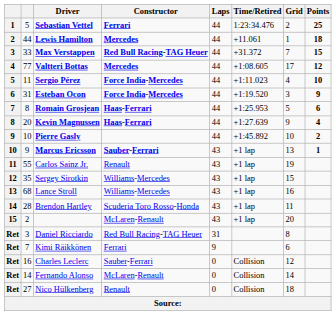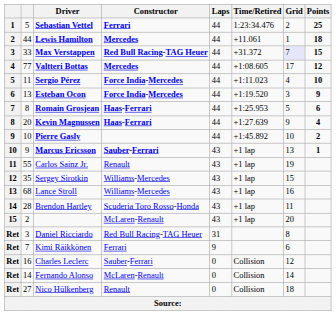 <table class="wikitable sortable" style="font-size: 85%;">
 <tr>
 <th></th>
 <th></th>
 <th>Driver</th>
 <th>Constructor</th>
 <th class="unsortable">Laps</th>
 <th class="unsortable">Time/Retired</th>
 <th>Grid</th>
 <th>Points</th>
 </tr>
 <tr>
 <th>1</th>
 <td align="center">5</td>
 <td data-sort-value="VET"> <strong><a href='#'>Sebastian Vettel</a></strong></td>
 <td><strong><a href='#'>Ferrari</a></strong></td>
 <td>44</td>
 <td>1:23:34.476</td>
 <td>2</td>
 <td align="center"><strong>25</strong></td>
 </tr>
 <tr>
 <th>2</th>
 <td align="center">44</td>
 <td data-sort-value="HAM"> <strong><a href='#'>Lewis Hamilton</a></strong></td>
 <td><strong><a href='#'>Mercedes</a></strong></td>
 <td>44</td>
 <td>+11.061</td>
 <td>1</td>
 <td align="center"><strong>18</strong></td>
 </tr>
 <tr>
 <th>3</th>
 <td align="center">33</td>
 <td data-sort-value="VER"> <strong><a href='#'>Max Verstappen</a></strong></td>
 <td><strong><a href='#'>Red Bull Racing</a>-<a href='#'>TAG Heuer</a></strong></td>
 <td>44</td>
 <td>+31.372</td>
-<td>7</td>
+<td style="background: lavender;">7</td>
 <td align="center"><strong>15</strong></td>
 </tr>
 <tr>
 <th>4</th>
 <td align="center">77</td>
 <td data-sort-value="BOT"> <strong><a href='#'>Valtteri Bottas</a></strong></td>
 <td><strong><a href='#'>Mercedes</a></strong></td>
 <td>44</td>
 <td>+1:08.605</td>
 <td>17</td>
 <td align="center"><strong>12</strong></td>
 </tr>
 <tr>
 <th>5</th>
 <td align="center">11</td>
 <td data-sort-value="PER"> <strong><a href='#'>Sergio Pérez</a></strong></td>
 <td><strong><a href='#'>Force India</a>-<a href='#'>Mercedes</a></strong></td>
 <td>44</td>
 <td>+1:11.023</td>
 <td>4</td>
 <td align="center"><strong>10</strong></td>
 </tr>
 <tr>
 <th>6</th>
-<td align="center">31</td>
+<td align="center">13</td>
 <td data-sort-value="OCO"> <strong><a href='#'>Esteban Ocon</a></strong></td>
 <td><strong><a href='#'>Force India</a>-<a href='#'>Mercedes</a></strong></td>
 <td>44</td>
 <td>+1:19.520</td>
 <td>3</td>
 <td align="center"><strong>9</strong></td>
 </tr>
 <tr>
 <th>7</th>
 <td align="center">8</td>
 <td data-sort-value="GRO"> <strong><a href='#'>Romain Grosjean</a></strong></td>
 <td><strong><a href='#'>Haas</a>-<a href='#'>Ferrari</a></strong></td>
 <td>44</td>
 <td>+1:25.953</td>
 <td>5</td>
 <td align="center"><strong>6</strong></td>
 </tr>
 <tr>
 <th>8</th>
 <td align="center">20</td>
 <td data-sort-value="MAG"> <strong><a href='#'>Kevin Magnussen</a></strong></td>
 <td><strong><a href='#'>Haas</a>-<a href='#'>Ferrari</a></strong></td>
 <td>44</td>
 <td>+1:27.639</td>
 <td>9</td>
 <td align="center"><strong>4</strong></td>
 </tr>
 <tr>
 <th>9</th>
 <td align="center">10</td>
 <td data-sort-value="GAS"> <strong><a href='#'>Pierre Gasly</a></strong></td>
 <td><strong></strong></td>
 <td>44</td>
 <td>+1:45.892</td>
 <td>10</td>
 <td align="center"><strong>2</strong></td>
 </tr>
 <tr>
 <th>10</th>
 <td align="center">9</td>
 <td data-sort-value="ERI"> <strong><a href='#'>Marcus Ericsson</a></strong></td>
 <td><strong><a href='#'>Sauber</a>-<a href='#'>Ferrari</a></strong></td>
 <td>43</td>
 <td>+1 lap</td>
 <td>13</td>
 <td align="center"><strong>1</strong></td>
 </tr>
 <tr>
 <th>11</th>
 <td align="center">55</td>
 <td data-sort-value="SAI"> <a href='#'>Carlos Sainz Jr.</a></td>
 <td><a href='#'>Renault</a></td>
 <td>43</td>
 <td>+1 lap</td>
 <td>19</td>
 <td></td>
 </tr>
 <tr>
 <th>12</th>
 <td align="center">35</td>
 <td data-sort-value="SIR"> <a href='#'>Sergey Sirotkin</a></td>
 <td><a href='#'>Williams</a>-<a href='#'>Mercedes</a></td>
 <td>43</td>
 <td>+1 lap</td>
 <td>15</td>
 <td></td>
 </tr>
 <tr>
 <th>13</th>
 <td align="center">68</td>
 <td data-sort-value="STR"> <a href='#'>Lance Stroll</a></td>
 <td><a href='#'>Williams</a>-<a href='#'>Mercedes</a></td>
 <td>43</td>
 <td>+1 lap</td>
 <td>16</td>
 <td></td>
 </tr>
 <tr>
 <th>14</th>
 <td align="center">28</td>
 <td data-sort-value="HAR"> <a href='#'>Brendon Hartley</a></td>
 <td><a href='#'>Scuderia Toro Rosso</a>-<a href='#'>Honda</a></td>
 <td>43</td>
 <td>+1 lap</td>
 <td>11</td>
 <td></td>
 </tr>
 <tr>
 <th>15</th>
 <td align="center">2</td>
 <td data-sort-value="VAN"></td>
 <td><a href='#'>McLaren</a>-<a href='#'>Renault</a></td>
 <td>43</td>
 <td>+1 lap</td>
 <td>20</td>
 <td></td>
 </tr>
 <tr>
 <th data-sort-value="16">Ret</th>
 <td align="center">3</td>
 <td data-sort-value="RIC"> <a href='#'>Daniel Ricciardo</a></td>
 <td><a href='#'>Red Bull Racing</a>-<a href='#'>TAG Heuer</a></td>
 <td>31</td>
 <td></td>
 <td>8</td>
 <td></td>
 </tr>
 <tr>
 <th data-sort-value="17">Ret</th>
 <td align="center">7</td>
 <td data-sort-value="RAI"> <a href='#'>Kimi Räikkönen</a></td>
 <td><a href='#'>Ferrari</a></td>
 <td>9</td>
 <td></td>
 <td>6</td>
 <td></td>
 </tr>
 <tr>
 <th data-sort-value="18">Ret</th>
 <td align="center">16</td>
 <td data-sort-value="LEC"> <a href='#'>Charles Leclerc</a></td>
 <td><a href='#'>Sauber</a>-<a href='#'>Ferrari</a></td>
 <td>0</td>
 <td>Collision</td>
 <td>12</td>
 <td></td>
 </tr>
 <tr>
 <th data-sort-value="19">Ret</th>
 <td align="center">14</td>
 <td data-sort-value="ALO"> <a href='#'>Fernando Alonso</a></td>
 <td><a href='#'>McLaren</a>-<a href='#'>Renault</a></td>
 <td>0</td>
 <td>Collision</td>
 <td>14</td>
 <td></td>
 </tr>
 <tr>
 <th data-sort-value="20">Ret</th>
 <td align="center">27</td>
 <td data-sort-value="HUL"> <a href='#'>Nico Hülkenberg</a></td>
 <td><a href='#'>Renault</a></td>
 <td>0</td>
 <td>Collision</td>
 <td>18</td>
 <td></td>
 </tr>
 <tr>
 <th colspan="8">Source:</th>
 </tr>
 </table>
